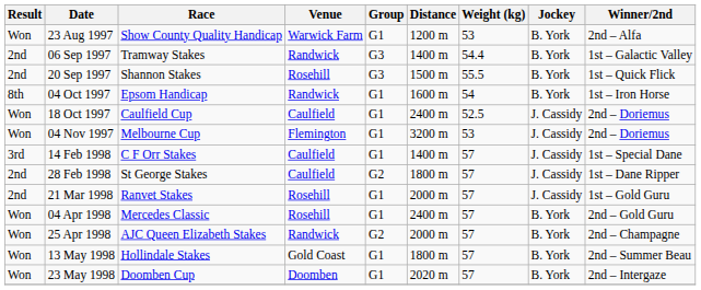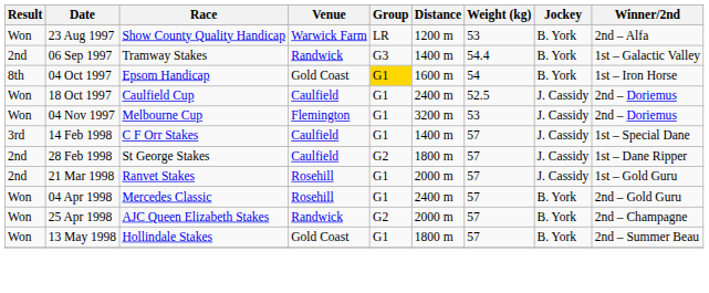 <table class="wikitable">
 <tr style="background:silver; color:black;">
 <th>Result</th>
 <th>Date</th>
 <th>Race</th>
 <th>Venue</th>
 <th>Group</th>
 <th>Distance</th>
 <th>Weight (kg)</th>
 <th>Jockey</th>
 <th>Winner/2nd</th>
 </tr>
 <tr>
 <td>Won</td>
 <td>23 Aug 1997</td>
 <td><a href='#'>Show County Quality Handicap</a></td>
 <td><a href='#'>Warwick Farm</a></td>
-<td>G1</td>
+<td>LR</td>
 <td>1200 m</td>
 <td>53</td>
 <td>B. York</td>
 <td>2nd – Alfa</td>
 </tr>
 <tr>
 <td>2nd</td>
 <td>06 Sep 1997</td>
 <td>Tramway Stakes</td>
 <td><a href='#'>Randwick</a></td>
 <td>G3</td>
 <td>1400 m</td>
 <td>54.4</td>
 <td>B. York</td>
 <td>1st – Galactic Valley</td>
 </tr>
 <tr>
-<td>2nd</td>
-<td>20 Sep 1997</td>
-<td>Shannon Stakes</td>
-<td><a href='#'>Rosehill</a></td>
-<td>G3</td>
-<td>1500 m</td>
-<td>55.5</td>
-<td>B. York</td>
-<td>1st – Quick Flick</td>
-</tr>
-<tr>
 <td>8th</td>
 <td>04 Oct 1997</td>
 <td><a href='#'>Epsom Handicap</a></td>
-<td><a href='#'>Randwick</a></td>
-<td>G1</td>
+<td>Gold Coast</td>
+<td style="background: gold;">G1</td>
 <td>1600 m</td>
 <td>54</td>
 <td>B. York</td>
 <td>1st – Iron Horse</td>
 </tr>
 <tr>
 <td>Won</td>
 <td>18 Oct 1997</td>
 <td><a href='#'>Caulfield Cup</a></td>
 <td><a href='#'>Caulfield</a></td>
 <td>G1</td>
 <td>2400 m</td>
 <td>52.5</td>
 <td>J. Cassidy</td>
 <td>2nd – <a href='#'>Doriemus</a></td>
 </tr>
 <tr>
 <td>Won</td>
 <td>04 Nov 1997</td>
 <td><a href='#'>Melbourne Cup</a></td>
 <td><a href='#'>Flemington</a></td>
 <td>G1</td>
 <td>3200 m</td>
 <td>53</td>
 <td>J. Cassidy</td>
 <td>2nd – <a href='#'>Doriemus</a></td>
 </tr>
 <tr>
 <td>3rd</td>
 <td>14 Feb 1998</td>
 <td><a href='#'>C F Orr Stakes</a></td>
 <td><a href='#'>Caulfield</a></td>
 <td>G1</td>
 <td>1400 m</td>
 <td>57</td>
 <td>J. Cassidy</td>
 <td>1st – Special Dane</td>
 </tr>
 <tr>
 <td>2nd</td>
 <td>28 Feb 1998</td>
 <td>St George Stakes</td>
 <td><a href='#'>Caulfield</a></td>
 <td>G2</td>
 <td>1800 m</td>
 <td>57</td>
 <td>J. Cassidy</td>
 <td>1st – Dane Ripper</td>
 </tr>
 <tr>
 <td>2nd</td>
 <td>21 Mar 1998</td>
 <td><a href='#'>Ranvet Stakes</a></td>
 <td><a href='#'>Rosehill</a></td>
 <td>G1</td>
 <td>2000 m</td>
 <td>57</td>
 <td>J. Cassidy</td>
 <td>1st – Gold Guru</td>
 </tr>
 <tr>
 <td>Won</td>
 <td>04 Apr 1998</td>
 <td><a href='#'>Mercedes Classic</a></td>
 <td><a href='#'>Rosehill</a></td>
 <td>G1</td>
 <td>2400 m</td>
 <td>57</td>
 <td>B. York</td>
 <td>2nd – Gold Guru</td>
 </tr>
 <tr>
 <td>Won</td>
 <td>25 Apr 1998</td>
 <td><a href='#'>AJC Queen Elizabeth Stakes</a></td>
 <td><a href='#'>Randwick</a></td>
 <td>G2</td>
 <td>2000 m</td>
 <td>57</td>
 <td>B. York</td>
 <td>2nd – Champagne</td>
 </tr>
 <tr>
 <td>Won</td>
 <td>13 May 1998</td>
 <td><a href='#'>Hollindale Stakes</a></td>
 <td>Gold Coast</td>
 <td>G1</td>
 <td>1800 m</td>
 <td>57</td>
 <td>B. York</td>
 <td>2nd – Summer Beau</td>
 </tr>
 <tr>
-<td>Won</td>
-<td>23 May 1998</td>
-<td><a href='#'>Doomben Cup</a></td>
-<td><a href='#'>Doomben</a></td>
-<td>G1</td>
-<td>2020 m</td>
-<td>57</td>
-<td>B. York</td>
-<td>2nd – Intergaze</td>
-</tr>
-<tr>
 </tr>
 </table>
